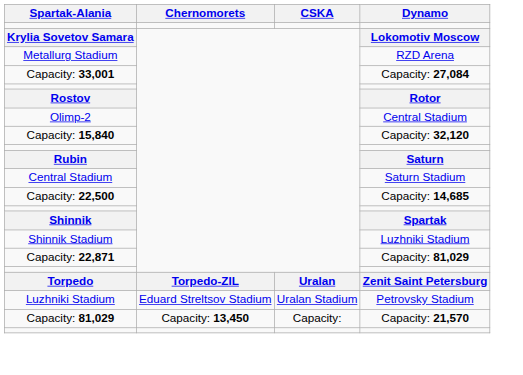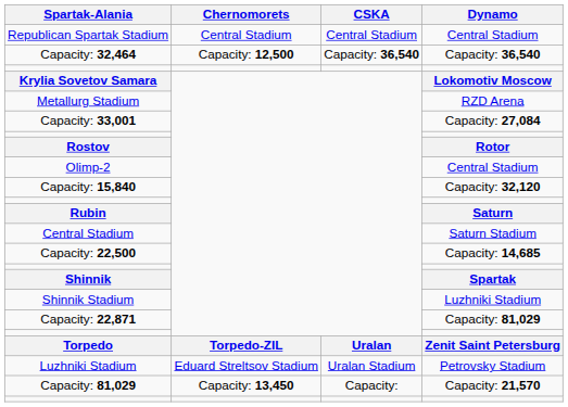 <table class="wikitable" style="text-align:center;">
 <tr>
 <th><a href='#'>Spartak-Alania</a></th>
 <th><a href='#'>Chernomorets</a></th>
 <th><a href='#'>CSKA</a></th>
 <th><a href='#'>Dynamo</a></th>
+</tr>
+<tr>
+<td><a href='#'>Republican Spartak Stadium</a></td>
+<td><a href='#'>Central Stadium</a></td>
+<td><a href='#'>Central Stadium</a></td>
+<td><a href='#'>Central Stadium</a></td>
+</tr>
+<tr>
+<td>Capacity: <strong>32,464</strong></td>
+<td>Capacity: <strong>12,500</strong></td>
+<td>Capacity: <strong>36,540</strong></td>
+<td>Capacity: <strong>36,540</strong></td>
 </tr>
 <tr>
 <td></td>
 <td></td>
 <td></td>
 <td></td>
 </tr>
 <tr>
 <th><a href='#'>Krylia Sovetov Samara</a></th>
 <td colspan="2" rowspan="16"><br></td>
 <th><a href='#'>Lokomotiv Moscow</a></th>
 </tr>
 <tr>
 <td><a href='#'>Metallurg Stadium</a></td>
 <td><a href='#'>RZD Arena</a></td>
 </tr>
 <tr>
 <td>Capacity: <strong>33,001</strong></td>
 <td>Capacity: <strong>27,084</strong></td>
 </tr>
 <tr>
 <td></td>
 <td></td>
 </tr>
 <tr>
 <th><a href='#'>Rostov</a></th>
 <th><a href='#'>Rotor</a></th>
 </tr>
 <tr>
 <td><a href='#'>Olimp-2</a></td>
 <td><a href='#'>Central Stadium</a></td>
 </tr>
 <tr>
 <td>Capacity: <strong>15,840</strong></td>
 <td>Capacity: <strong>32,120</strong></td>
 </tr>
 <tr>
 <td></td>
 <td></td>
 </tr>
 <tr>
 <th><a href='#'>Rubin</a></th>
 <th><a href='#'>Saturn</a></th>
 </tr>
 <tr>
 <td><a href='#'>Central Stadium</a></td>
 <td><a href='#'>Saturn Stadium</a></td>
 </tr>
 <tr>
 <td>Capacity: <strong>22,500</strong></td>
 <td>Capacity: <strong>14,685</strong></td>
 </tr>
 <tr>
 <td></td>
 <td></td>
 </tr>
 <tr>
 <th><a href='#'>Shinnik</a></th>
 <th><a href='#'>Spartak</a></th>
 </tr>
 <tr>
 <td><a href='#'>Shinnik Stadium</a></td>
 <td><a href='#'>Luzhniki Stadium</a></td>
 </tr>
 <tr>
 <td>Capacity: <strong>22,871</strong></td>
 <td>Capacity: <strong>81,029</strong></td>
 </tr>
 <tr>
 <td></td>
 <td></td>
 </tr>
 <tr>
 <th><a href='#'>Torpedo</a></th>
 <th><a href='#'>Torpedo-ZIL</a></th>
 <th><a href='#'>Uralan</a></th>
 <th><a href='#'>Zenit Saint Petersburg</a></th>
 </tr>
 <tr>
 <td><a href='#'>Luzhniki Stadium</a></td>
 <td><a href='#'>Eduard Streltsov Stadium</a></td>
 <td><a href='#'>Uralan Stadium</a></td>
 <td><a href='#'>Petrovsky Stadium</a></td>
 </tr>
 <tr>
 <td>Capacity: <strong>81,029</strong></td>
 <td>Capacity: <strong>13,450</strong></td>
 <td>Capacity: <strong> </strong></td>
 <td>Capacity: <strong>21,570</strong></td>
 </tr>
 <tr>
 <td></td>
 <td></td>
 <td></td>
 <td></td>
 </tr>
 </table>
